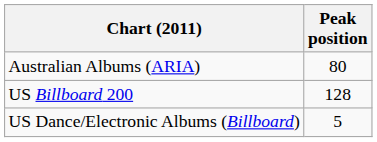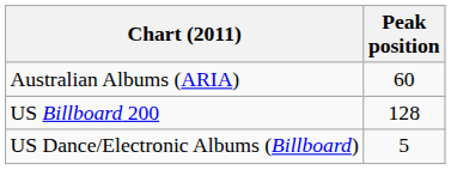 <table class="wikitable sortable">
 <tr>
 <th align="left">Chart (2011)</th>
 <th align="left">Peak<br>position</th>
 </tr>
 <tr>
 <td align="left">Australian Albums (<a href='#'>ARIA</a>)</td>
-<td style="text-align:center;">80</td>
+<td style="text-align:center;">60</td>
 </tr>
 <tr>
 <td align="left">US <a href='#'><em>Billboard</em> 200</a></td>
 <td style="text-align:center;">128</td>
 </tr>
 <tr>
 <td align="left">US Dance/Electronic Albums (<em><a href='#'>Billboard</a></em>)</td>
 <td style="text-align:center;">5</td>
 </tr>
 </table>
